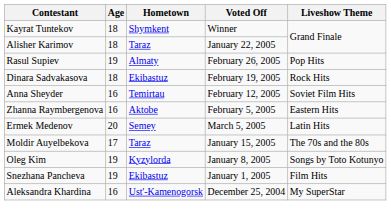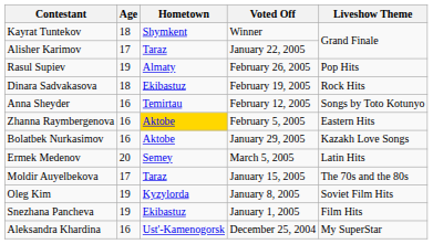 <table class="wikitable" style="font-size:95%;">
 <tr>
 <th>Contestant</th>
 <th>Age</th>
 <th>Hometown</th>
 <th>Voted Off</th>
 <th>Liveshow Theme</th>
 </tr>
 <tr>
 <td>Kayrat Tuntekov</td>
 <td>18</td>
 <td><a href='#'>Shymkent</a></td>
 <td>Winner</td>
 <td rowspan="2">Grand Finale</td>
 </tr>
 <tr>
 <td>Alisher Karimov</td>
-<td>18</td>
+<td>17</td>
 <td><a href='#'>Taraz</a></td>
 <td>January 22, 2005</td>
 </tr>
 <tr>
 <td>Rasul Supiev</td>
 <td>19</td>
 <td><a href='#'>Almaty</a></td>
 <td>February 26, 2005</td>
 <td>Pop Hits</td>
 </tr>
 <tr>
 <td>Dinara Sadvakasova</td>
 <td>18</td>
 <td><a href='#'>Ekibastuz</a></td>
 <td>February 19, 2005</td>
 <td>Rock Hits</td>
 </tr>
 <tr>
 <td>Anna Sheyder</td>
 <td>16</td>
 <td><a href='#'>Temirtau</a></td>
 <td>February 12, 2005</td>
-<td>Soviet Film Hits</td>
+<td>Songs by Toto Kotunyo</td>
 </tr>
 <tr>
 <td>Zhanna Raymbergenova</td>
 <td>16</td>
-<td><a href='#'>Aktobe</a></td>
+<td style="background: gold;"><a href='#'>Aktobe</a></td>
 <td>February 5, 2005</td>
 <td>Eastern Hits</td>
+</tr>
+<tr>
+<td>Bolatbek Nurkasimov</td>
+<td>16</td>
+<td><a href='#'>Aktobe</a></td>
+<td>January 29, 2005</td>
+<td>Kazakh Love Songs</td>
 </tr>
 <tr>
 <td>Ermek Medenov</td>
 <td>20</td>
 <td><a href='#'>Semey</a></td>
 <td>March 5, 2005</td>
 <td>Latin Hits</td>
 </tr>
 <tr>
 <td>Moldir Auyelbekova</td>
 <td>17</td>
 <td><a href='#'>Taraz</a></td>
 <td>January 15, 2005</td>
 <td>The 70s and the 80s</td>
 </tr>
 <tr>
 <td>Oleg Kim</td>
 <td>19</td>
 <td><a href='#'>Kyzylorda</a></td>
 <td>January 8, 2005</td>
-<td>Songs by Toto Kotunyo</td>
+<td>Soviet Film Hits</td>
 </tr>
 <tr>
 <td>Snezhana Pancheva</td>
 <td>19</td>
 <td><a href='#'>Ekibastuz</a></td>
 <td>January 1, 2005</td>
 <td>Film Hits</td>
 </tr>
 <tr>
 <td>Aleksandra Khardina</td>
 <td>16</td>
 <td><a href='#'>Ust'-Kamenogorsk</a></td>
 <td>December 25, 2004</td>
 <td>My SuperStar</td>
 </tr>
 </table>
